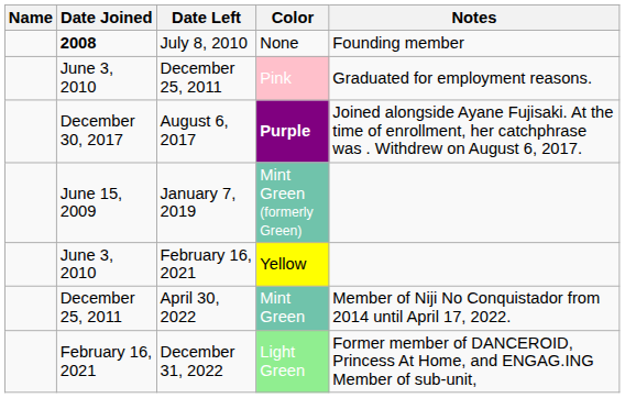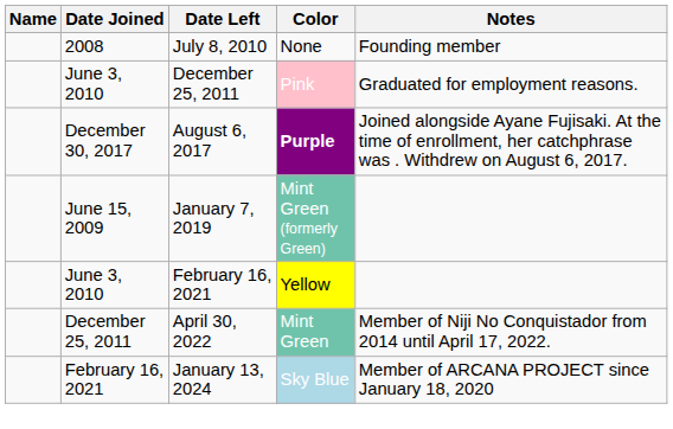 <table class="wikitable">
 <tr>
 <th>Name</th>
 <th>Date Joined</th>
 <th>Date Left</th>
 <th>Color</th>
 <th>Notes</th>
 </tr>
 <tr>
 <td></td>
-<td><strong>2008</strong></td>
+<td>2008</td>
 <td>July 8, 2010</td>
 <td>None</td>
 <td>Founding member</td>
 </tr>
 <tr>
 <td></td>
 <td>June 3, 2010</td>
 <td>December 25, 2011</td>
 <td style="background-color:pink; color:White;">Pink</td>
 <td>Graduated for employment reasons.</td>
 </tr>
 <tr>
 <td></td>
 <td>December 30, 2017</td>
 <td>August 6, 2017</td>
 <td style="background-color:purple; color:White;"><strong>Purple</strong></td>
 <td>Joined alongside Ayane Fujisaki. At the time of enrollment, her catchphrase was . Withdrew on August 6, 2017.</td>
 </tr>
 <tr>
 <td></td>
 <td>June 15, 2009</td>
 <td>January 7, 2019</td>
 <td style="background-color:#70c3ab; color:White;">Mint Green<br><small>(formerly Green)</small></td>
 <td></td>
 </tr>
 <tr>
 <td></td>
 <td>June 3, 2010</td>
 <td>February 16, 2021</td>
 <td style="background-color:yellow; color:black;">Yellow</td>
 <td></td>
 </tr>
 <tr>
 <td></td>
 <td>December 25, 2011</td>
 <td>April 30, 2022</td>
 <td style="background-color:#70c3ab; color:White;">Mint Green</td>
 <td>Member of Niji No Conquistador from 2014 until April 17, 2022.</td>
 </tr>
 <tr>
 <td></td>
 <td>February 16, 2021</td>
-<td>December 31, 2022</td>
-<td style="background-color:lightgreen; color:White;">Light Green</td>
-<td>Former member of DANCEROID, Princess At Home, and ENGAG.ING<br>Member of sub-unit, </td>
+<td>January 13, 2024</td>
+<td style="background-color:lightblue; color:White;">Sky Blue</td>
+<td>Member of ARCANA PROJECT since January 18, 2020</td>
 </tr>
 </table>
